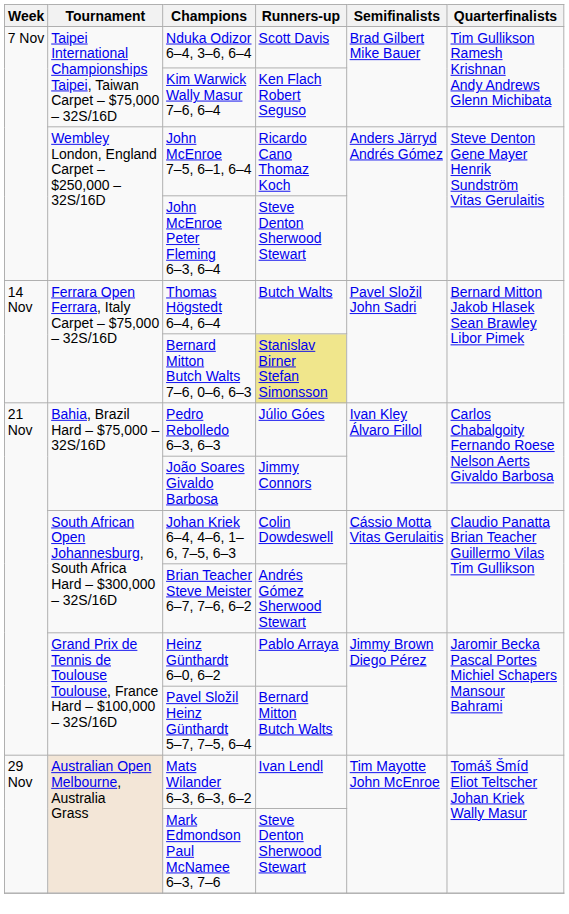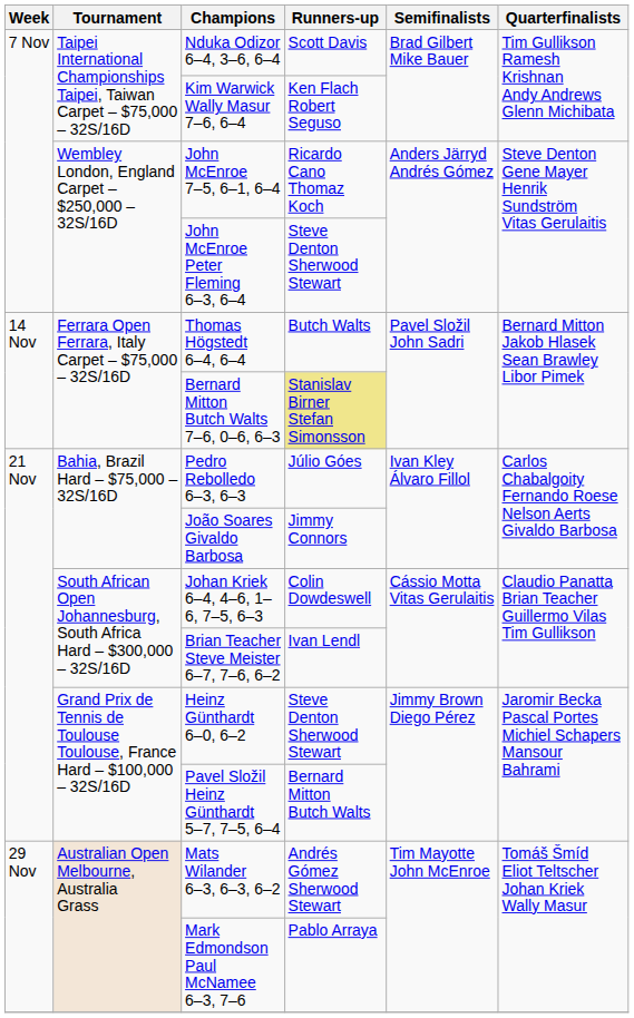 <table class="wikitable" style="font-size:95%;">
 <tr>
 <th style="width:48px;">Week</th>
 <th style="width:248px;">Tournament</th>
 <th style="width:200px;">Champions</th>
 <th style="width:200px;">Runners-up</th>
 <th style="width:190px;">Semifinalists</th>
 <th style="width:190px;">Quarterfinalists</th>
 </tr>
 <tr valign=top>
 <td rowspan=4>7 Nov</td>
 <td rowspan=2><a href='#'>Taipei International Championships</a> <br> <a href='#'>Taipei</a>, Taiwan <br> Carpet – $75,000 – 32S/16D</td>
 <td> <a href='#'>Nduka Odizor</a> <br> 6–4, 3–6, 6–4</td>
 <td> <a href='#'>Scott Davis</a></td>
 <td rowspan=2> <a href='#'>Brad Gilbert</a> <br>  <a href='#'>Mike Bauer</a></td>
 <td rowspan=2> <a href='#'>Tim Gullikson</a> <br>  <a href='#'>Ramesh Krishnan</a> <br>  <a href='#'>Andy Andrews</a> <br>  <a href='#'>Glenn Michibata</a></td>
 </tr>
 <tr valign=top>
 <td> <a href='#'>Kim Warwick</a> <br>  <a href='#'>Wally Masur</a> <br> 7–6, 6–4</td>
 <td> <a href='#'>Ken Flach</a> <br>  <a href='#'>Robert Seguso</a></td>
 </tr>
 <tr valign=top>
 <td rowspan=2><a href='#'>Wembley</a> <br> London, England <br> Carpet – $250,000 – 32S/16D</td>
 <td> <a href='#'>John McEnroe</a> <br> 7–5, 6–1, 6–4</td>
 <td> <a href='#'>Ricardo Cano</a> <br>  <a href='#'>Thomaz Koch</a></td>
 <td rowspan=2> <a href='#'>Anders Järryd</a> <br>  <a href='#'>Andrés Gómez</a></td>
 <td rowspan=2> <a href='#'>Steve Denton</a> <br>  <a href='#'>Gene Mayer</a> <br>  <a href='#'>Henrik Sundström</a> <br>  <a href='#'>Vitas Gerulaitis</a></td>
 </tr>
 <tr valign=top>
 <td> <a href='#'>John McEnroe</a> <br>  <a href='#'>Peter Fleming</a> <br> 6–3, 6–4</td>
 <td> <a href='#'>Steve Denton</a> <br>  <a href='#'>Sherwood Stewart</a></td>
 </tr>
 <tr valign=top>
 <td rowspan=2>14 Nov</td>
 <td rowspan=2><a href='#'>Ferrara Open</a> <br> <a href='#'>Ferrara</a>, Italy <br> Carpet – $75,000 – 32S/16D</td>
 <td> <a href='#'>Thomas Högstedt</a> <br> 6–4, 6–4</td>
 <td> <a href='#'>Butch Walts</a></td>
 <td rowspan=2> <a href='#'>Pavel Složil</a> <br>  <a href='#'>John Sadri</a></td>
 <td rowspan=2> <a href='#'>Bernard Mitton</a> <br>  <a href='#'>Jakob Hlasek</a> <br>  <a href='#'>Sean Brawley</a> <br>  <a href='#'>Libor Pimek</a></td>
 </tr>
 <tr valign=top>
 <td> <a href='#'>Bernard Mitton</a><br> <a href='#'>Butch Walts</a> <br> 7–6, 0–6, 6–3</td>
 <td style="background: khaki;"> <a href='#'>Stanislav Birner</a><br> <a href='#'>Stefan Simonsson</a></td>
 </tr>
 <tr valign=top>
 <td rowspan=6>21 Nov</td>
 <td rowspan=2><a href='#'>Bahia</a>, Brazil <br> Hard – $75,000 – 32S/16D</td>
 <td> <a href='#'>Pedro Rebolledo</a> <br> 6–3, 6–3</td>
 <td> <a href='#'>Júlio Góes</a></td>
 <td rowspan=2> <a href='#'>Ivan Kley</a> <br>  <a href='#'>Álvaro Fillol</a></td>
 <td rowspan=2> <a href='#'>Carlos Chabalgoity</a> <br>  <a href='#'>Fernando Roese</a> <br>  <a href='#'>Nelson Aerts</a> <br>  <a href='#'>Givaldo Barbosa</a></td>
 </tr>
 <tr valign=top>
 <td> <a href='#'>João Soares</a> <br>  <a href='#'>Givaldo Barbosa</a></td>
 <td> <a href='#'>Jimmy Connors</a></td>
 </tr>
 <tr valign=top>
 <td rowspan=2><a href='#'>South African Open</a><br> <a href='#'>Johannesburg</a>, South Africa <br> Hard – $300,000 – 32S/16D</td>
 <td> <a href='#'>Johan Kriek</a> <br> 6–4, 4–6, 1–6, 7–5, 6–3</td>
 <td> <a href='#'>Colin Dowdeswell</a></td>
 <td rowspan=2> <a href='#'>Cássio Motta</a> <br>  <a href='#'>Vitas Gerulaitis</a></td>
 <td rowspan=2> <a href='#'>Claudio Panatta</a> <br>  <a href='#'>Brian Teacher</a> <br>  <a href='#'>Guillermo Vilas</a> <br>  <a href='#'>Tim Gullikson</a></td>
 </tr>
 <tr valign=top>
 <td> <a href='#'>Brian Teacher</a> <br>  <a href='#'>Steve Meister</a> <br> 6–7, 7–6, 6–2</td>
-<td> <a href='#'>Andrés Gómez</a> <br>  <a href='#'>Sherwood Stewart</a></td>
+<td> <a href='#'>Ivan Lendl</a></td>
 </tr>
 <tr valign=top>
 <td rowspan=2><a href='#'>Grand Prix de Tennis de Toulouse</a> <br> <a href='#'>Toulouse</a>, France <br> Hard – $100,000 – 32S/16D</td>
 <td> <a href='#'>Heinz Günthardt</a> <br> 6–0, 6–2</td>
-<td> <a href='#'>Pablo Arraya</a></td>
+<td> <a href='#'>Steve Denton</a> <br>  <a href='#'>Sherwood Stewart</a></td>
 <td rowspan=2> <a href='#'>Jimmy Brown</a> <br>  <a href='#'>Diego Pérez</a></td>
 <td rowspan=2> <a href='#'>Jaromir Becka</a> <br>  <a href='#'>Pascal Portes</a> <br>  <a href='#'>Michiel Schapers</a> <br>  <a href='#'>Mansour Bahrami</a></td>
 </tr>
 <tr valign=top>
 <td> <a href='#'>Pavel Složil</a> <br>  <a href='#'>Heinz Günthardt</a> <br> 5–7, 7–5, 6–4</td>
 <td> <a href='#'>Bernard Mitton</a> <br>  <a href='#'>Butch Walts</a></td>
 </tr>
 <tr valign=top>
 <td rowspan=2>29 Nov</td>
 <td style="background:#f3e6d7;" rowspan=2><a href='#'>Australian Open</a> <br> <a href='#'>Melbourne</a>, Australia <br> Grass</td>
 <td> <a href='#'>Mats Wilander</a> <br> 6–3, 6–3, 6–2</td>
-<td> <a href='#'>Ivan Lendl</a></td>
+<td> <a href='#'>Andrés Gómez</a> <br>  <a href='#'>Sherwood Stewart</a></td>
 <td rowspan=2> <a href='#'>Tim Mayotte</a> <br>  <a href='#'>John McEnroe</a></td>
 <td rowspan=2> <a href='#'>Tomáš Šmíd</a> <br>  <a href='#'>Eliot Teltscher</a> <br>  <a href='#'>Johan Kriek</a> <br>  <a href='#'>Wally Masur</a></td>
 </tr>
 <tr valign=top>
 <td> <a href='#'>Mark Edmondson</a> <br>  <a href='#'>Paul McNamee</a> <br> 6–3, 7–6</td>
-<td> <a href='#'>Steve Denton</a> <br>  <a href='#'>Sherwood Stewart</a></td>
+<td> <a href='#'>Pablo Arraya</a></td>
 </tr>
 <tr valign=top>
 </tr>
 </table>
